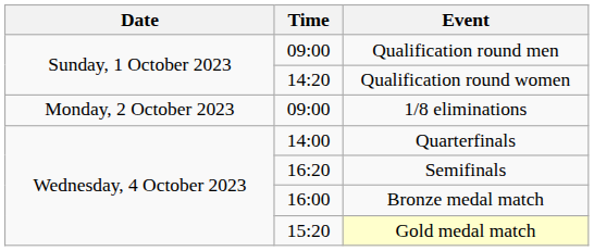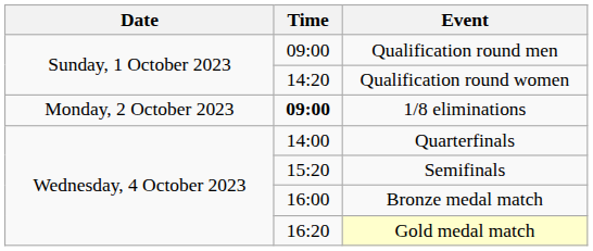 <table class = "wikitable" style="text-align:center;">
 <tr>
 <th width=220>Date</th>
 <th width=50>Time</th>
 <th width=200>Event</th>
 </tr>
 <tr>
 <td rowspan=2>Sunday, 1 October 2023</td>
 <td>09:00</td>
 <td>Qualification round men</td>
 </tr>
 <tr>
 <td>14:20</td>
 <td>Qualification round women</td>
 </tr>
 <tr>
 <td>Monday, 2 October 2023</td>
-<td>09:00</td>
+<td><strong>09:00</strong></td>
 <td>1/8 eliminations</td>
 </tr>
 <tr>
 <td rowspan=4>Wednesday, 4 October 2023</td>
 <td>14:00</td>
 <td>Quarterfinals</td>
 </tr>
 <tr>
-<td>16:20</td>
+<td>15:20</td>
 <td>Semifinals</td>
 </tr>
 <tr>
 <td>16:00</td>
 <td>Bronze medal match</td>
 </tr>
 <tr>
-<td>15:20</td>
+<td>16:20</td>
 <td bgcolor=ffffcc>Gold medal match</td>
 </tr>
 </table>
